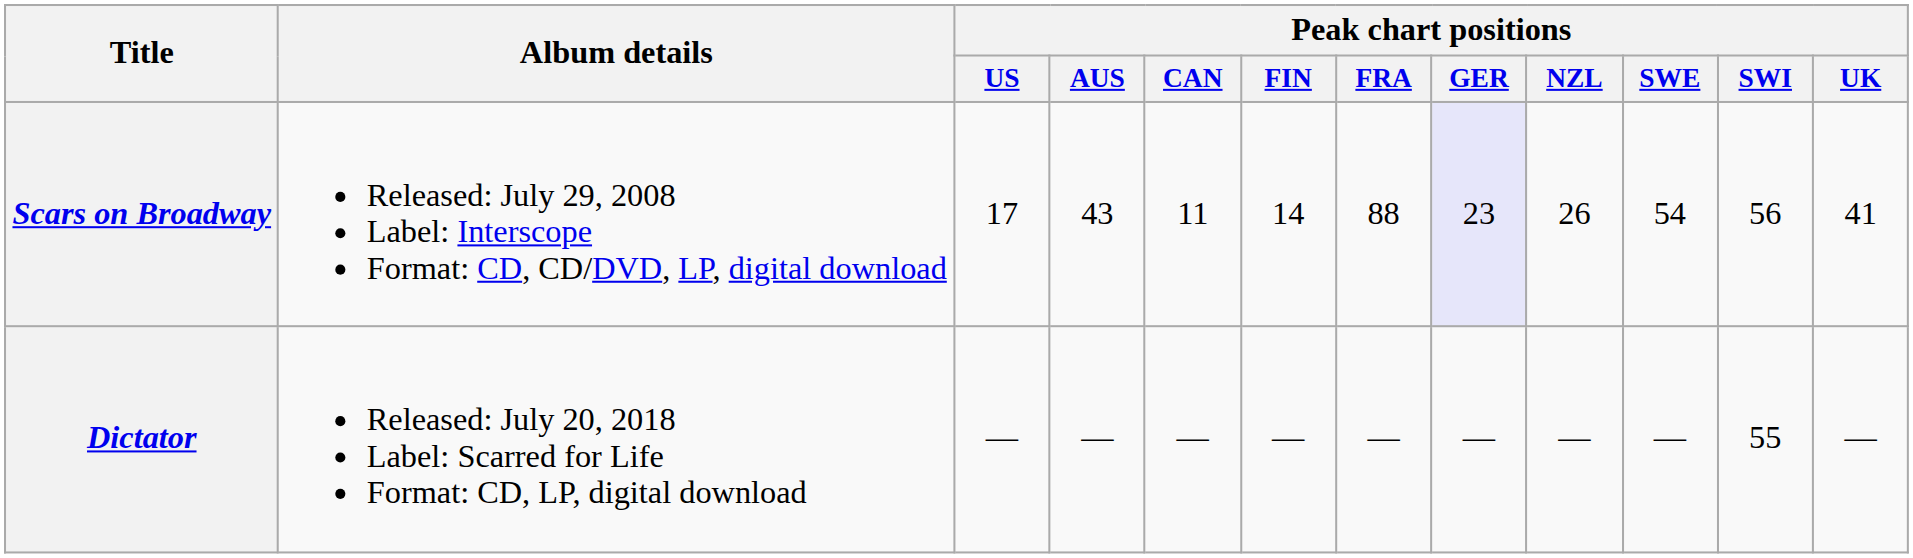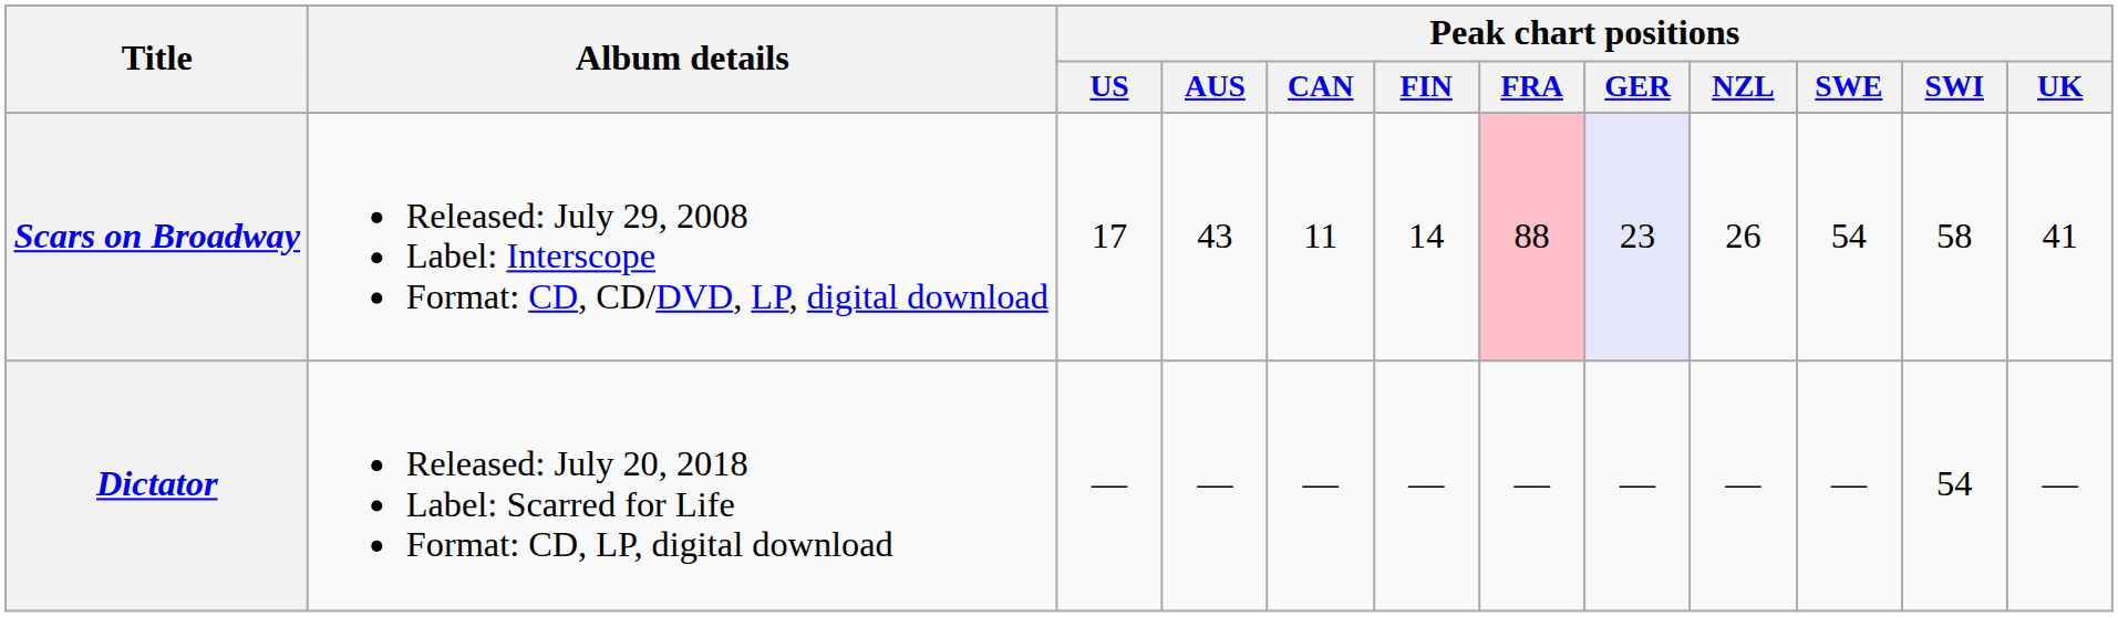 <table class="wikitable plainrowheaders">
 <tr>
 <th rowspan="2">Title</th>
 <th rowspan="2">Album details</th>
 <th colspan="10">Peak chart positions</th>
 </tr>
 <tr>
 <th style="width:3em;font-size:85%"><a href='#'>US</a><br></th>
 <th style="width:3em;font-size:85%"><a href='#'>AUS</a><br></th>
 <th style="width:3em;font-size:85%"><a href='#'>CAN</a><br></th>
 <th style="width:3em;font-size:85%"><a href='#'>FIN</a><br></th>
 <th style="width:3em;font-size:85%"><a href='#'>FRA</a><br></th>
 <th style="width:3em;font-size:85%"><a href='#'>GER</a><br></th>
 <th style="width:3em;font-size:85%"><a href='#'>NZL</a><br></th>
 <th style="width:3em;font-size:85%"><a href='#'>SWE</a><br></th>
 <th style="width:3em;font-size:85%"><a href='#'>SWI</a><br></th>
 <th style="width:3em;font-size:85%"><a href='#'>UK</a><br></th>
 </tr>
 <tr>
 <th scope="row"><em><a href='#'>Scars on Broadway</a></em></th>
 <td><br><ul><li>Released: July 29, 2008</li><li>Label: <a href='#'>Interscope</a></li><li>Format: <a href='#'>CD</a>, CD/<a href='#'>DVD</a>, <a href='#'>LP</a>, <a href='#'>digital download</a></li></ul></td>
 <td style="text-align:center;">17</td>
 <td style="text-align:center;">43</td>
 <td style="text-align:center;">11</td>
 <td style="text-align:center;">14</td>
-<td style="text-align:center;">88</td>
+<td style="background: pink; text-align:center;">88</td>
 <td style="background: lavender; text-align:center;">23</td>
 <td style="text-align:center;">26</td>
 <td style="text-align:center;">54</td>
-<td style="text-align:center;">56</td>
+<td style="text-align:center;">58</td>
 <td style="text-align:center;">41</td>
 </tr>
 <tr>
 <th scope="row"><em><a href='#'>Dictator</a></em></th>
 <td><br><ul><li>Released: July 20, 2018</li><li>Label: Scarred for Life</li><li>Format: CD, LP, digital download</li></ul></td>
 <td style="text-align:center;">—</td>
 <td style="text-align:center;">—</td>
 <td style="text-align:center;">—</td>
 <td style="text-align:center;">—</td>
 <td style="text-align:center;">—</td>
 <td style="text-align:center;">—</td>
 <td style="text-align:center;">—</td>
 <td style="text-align:center;">—</td>
-<td style="text-align:center;">55</td>
+<td style="text-align:center;">54</td>
 <td style="text-align:center;">—</td>
 </tr>
 </table>
